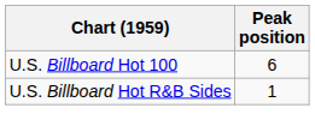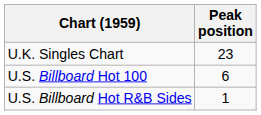 <table class="wikitable sortable">
 <tr>
 <th>Chart (1959)</th>
 <th>Peak<br>position</th>
+</tr>
+<tr>
+<td align="left">U.K. Singles Chart</td>
+<td align="center">23</td>
 </tr>
 <tr>
 <td>U.S. <a href='#'><em>Billboard</em> Hot 100</a></td>
 <td align="center">6</td>
 </tr>
 <tr>
 <td>U.S. <em>Billboard</em> <a href='#'>Hot R&B Sides</a></td>
 <td align="center">1</td>
 </tr>
 </table>
